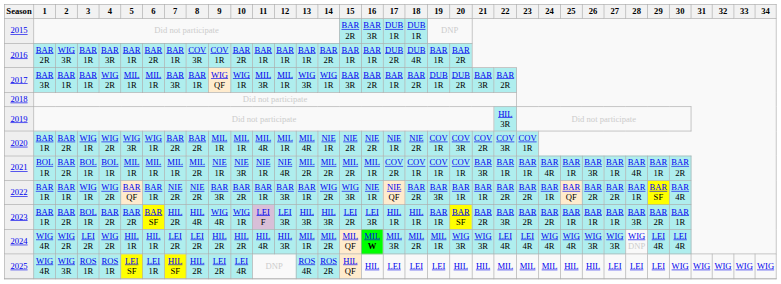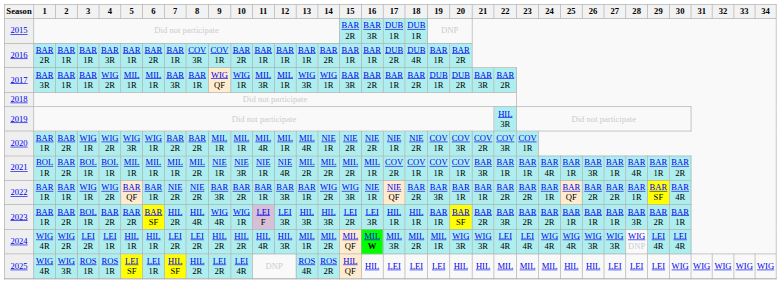 <table class="wikitable" style="width:20%; margin:0; font-size:84%">
 <tr>
 <th>Season</th>
 <th>1</th>
 <th>2</th>
 <th>3</th>
 <th>4</th>
 <th>5</th>
 <th>6</th>
 <th>7</th>
 <th>8</th>
 <th>9</th>
 <th>10</th>
 <th>11</th>
 <th>12</th>
 <th>13</th>
 <th>14</th>
 <th>15</th>
 <th>16</th>
 <th>17</th>
 <th>18</th>
 <th>19</th>
 <th>20</th>
 <th>21</th>
 <th>22</th>
 <th>23</th>
 <th>24</th>
 <th>25</th>
 <th>26</th>
 <th>27</th>
 <th>28</th>
 <th>29</th>
 <th>30</th>
 <th>31</th>
 <th>32</th>
 <th>33</th>
 <th>34</th>
 </tr>
 <tr>
 <td style="text-align:center; background:#efefef;"><a href='#'>2015</a> <br></td>
 <td colspan="14" style="text-align:center; color:#ccc;">Did not participate</td>
 <td style="text-align:center; background:#afeeee;"><a href='#'>BAR</a><br>2R</td>
 <td style="text-align:center; background:#afeeee;"><a href='#'>BAR</a><br>3R</td>
 <td style="text-align:center; background:#afeeee;"><a href='#'>DUB</a><br>1R</td>
 <td style="text-align:center; background:#afeeee;"><a href='#'>DUB</a><br>1R</td>
 <td colspan="2" style="text-align:center; color:#ccc;">DNP</td>
 </tr>
 <tr>
 <td style="text-align:center; background:#efefef;"><a href='#'>2016</a></td>
 <td style="text-align:center; background:#afeeee;"><a href='#'>BAR</a><br>2R</td>
-<td style="text-align:center; background:#afeeee;"><a href='#'>WIG</a><br>3R</td>
+<td style="text-align:center; background:#afeeee;"><a href='#'>BAR</a><br>1R</td>
 <td style="text-align:center; background:#afeeee;"><a href='#'>BAR</a><br>1R</td>
 <td style="text-align:center; background:#afeeee;"><a href='#'>BAR</a><br>3R</td>
 <td style="text-align:center; background:#afeeee;"><a href='#'>BAR</a><br>1R</td>
 <td style="text-align:center; background:#afeeee;"><a href='#'>BAR</a><br>2R</td>
 <td style="text-align:center; background:#afeeee;"><a href='#'>BAR</a><br>1R</td>
 <td style="text-align:center; background:#afeeee;"><a href='#'>COV</a><br>3R</td>
 <td style="text-align:center; background:#afeeee;"><a href='#'>COV</a><br>1R</td>
 <td style="text-align:center; background:#afeeee;"><a href='#'>BAR</a><br>2R</td>
 <td style="text-align:center; background:#afeeee;"><a href='#'>BAR</a><br>1R</td>
 <td style="text-align:center; background:#afeeee;"><a href='#'>BAR</a><br>1R</td>
 <td style="text-align:center; background:#afeeee;"><a href='#'>BAR</a><br>1R</td>
 <td style="text-align:center; background:#afeeee;"><a href='#'>BAR</a><br>2R</td>
 <td style="text-align:center; background:#afeeee;"><a href='#'>BAR</a><br>1R</td>
 <td style="text-align:center; background:#afeeee;"><a href='#'>BAR</a><br>1R</td>
 <td style="text-align:center; background:#afeeee;"><a href='#'>DUB</a><br>2R</td>
 <td style="text-align:center; background:#afeeee;"><a href='#'>DUB</a><br>4R</td>
 <td style="text-align:center; background:#afeeee;"><a href='#'>BAR</a><br>1R</td>
 <td style="text-align:center; background:#afeeee;"><a href='#'>BAR</a><br>2R</td>
 </tr>
 <tr>
 <td style="text-align:center; background:#efefef;"><a href='#'>2017</a></td>
 <td style="text-align:center; background:#afeeee;"><a href='#'>BAR</a><br>3R</td>
 <td style="text-align:center; background:#afeeee;"><a href='#'>BAR</a><br>1R</td>
 <td style="text-align:center; background:#afeeee;"><a href='#'>BAR</a><br>1R</td>
 <td style="text-align:center; background:#afeeee;"><a href='#'>WIG</a><br>2R</td>
 <td style="text-align:center; background:#afeeee;"><a href='#'>MIL</a><br>1R</td>
 <td style="text-align:center; background:#afeeee;"><a href='#'>MIL</a><br>1R</td>
 <td style="text-align:center; background:#afeeee;"><a href='#'>BAR</a><br>3R</td>
 <td style="text-align:center; background:#afeeee;"><a href='#'>BAR</a><br>1R</td>
 <td style="text-align:center; background:#ffebcd;"><a href='#'>WIG</a><br>QF</td>
 <td style="text-align:center; background:#afeeee;"><a href='#'>WIG</a><br>1R</td>
 <td style="text-align:center; background:#afeeee;"><a href='#'>MIL</a><br>3R</td>
 <td style="text-align:center; background:#afeeee;"><a href='#'>MIL</a><br>1R</td>
 <td style="text-align:center; background:#afeeee;"><a href='#'>WIG</a><br>3R</td>
 <td style="text-align:center; background:#afeeee;"><a href='#'>WIG</a><br>1R</td>
 <td style="text-align:center; background:#afeeee;"><a href='#'>BAR</a><br>3R</td>
 <td style="text-align:center; background:#afeeee;"><a href='#'>BAR</a><br>2R</td>
 <td style="text-align:center; background:#afeeee;"><a href='#'>BAR</a><br>1R</td>
 <td style="text-align:center; background:#afeeee;"><a href='#'>BAR</a><br>2R</td>
 <td style="text-align:center; background:#afeeee;"><a href='#'>DUB</a><br>1R</td>
 <td style="text-align:center; background:#afeeee;"><a href='#'>DUB</a><br>2R</td>
 <td style="text-align:center; background:#afeeee;"><a href='#'>BAR</a><br>3R</td>
 <td style="text-align:center; background:#afeeee;"><a href='#'>BAR</a><br>2R</td>
 </tr>
 <tr>
 <td style="text-align:center; background:#efefef;"><a href='#'>2018</a> <br></td>
 <td colspan="22" style="text-align:center; color:#ccc;">Did not participate</td>
 </tr>
 <tr>
 <td style="text-align:center; background:#efefef;"><a href='#'>2019</a> <br></td>
 <td colspan="21" style="text-align:center; color:#ccc;">Did not participate</td>
 <td style="text-align:center; background:#afeeee;"><a href='#'>HIL</a><br>3R</td>
 <td colspan="8" style="text-align:center; color:#ccc;">Did not participate</td>
 </tr>
 <tr>
 <td style="text-align:center; background:#efefef;"><a href='#'>2020</a></td>
 <td style="text-align:center; background:#afeeee;"><a href='#'>BAR</a><br>1R</td>
 <td style="text-align:center; background:#afeeee;"><a href='#'>BAR</a><br>2R</td>
 <td style="text-align:center; background:#afeeee;"><a href='#'>WIG</a><br>1R</td>
 <td style="text-align:center; background:#afeeee;"><a href='#'>WIG</a><br>2R</td>
 <td style="text-align:center; background:#afeeee;"><a href='#'>WIG</a><br>3R</td>
 <td style="text-align:center; background:#afeeee;"><a href='#'>WIG</a><br>1R</td>
 <td style="text-align:center; background:#afeeee;"><a href='#'>BAR</a><br>2R</td>
 <td style="text-align:center; background:#afeeee;"><a href='#'>BAR</a><br>2R</td>
 <td style="text-align:center; background:#afeeee;"><a href='#'>MIL</a><br>1R</td>
 <td style="text-align:center; background:#afeeee;"><a href='#'>MIL</a><br>1R</td>
 <td style="text-align:center; background:#afeeee;"><a href='#'>MIL</a><br>4R</td>
 <td style="text-align:center; background:#afeeee;"><a href='#'>MIL</a><br>1R</td>
 <td style="text-align:center; background:#afeeee;"><a href='#'>MIL</a><br>4R</td>
 <td style="text-align:center; background:#afeeee;"><a href='#'>NIE</a><br>1R</td>
 <td style="text-align:center; background:#afeeee;"><a href='#'>NIE</a><br>2R</td>
 <td style="text-align:center; background:#afeeee;"><a href='#'>NIE</a><br>2R</td>
 <td style="text-align:center; background:#afeeee;"><a href='#'>NIE</a><br>1R</td>
 <td style="text-align:center; background:#afeeee;"><a href='#'>NIE</a><br>2R</td>
 <td style="text-align:center; background:#afeeee;"><a href='#'>COV</a><br>1R</td>
 <td style="text-align:center; background:#afeeee;"><a href='#'>COV</a><br>3R</td>
 <td style="text-align:center; background:#afeeee;"><a href='#'>COV</a><br>2R</td>
 <td style="text-align:center; background:#afeeee;"><a href='#'>COV</a><br>3R</td>
 <td style="text-align:center; background:#afeeee;"><a href='#'>COV</a><br>1R</td>
 </tr>
 <tr>
 <td style="text-align:center; background:#efefef;"><a href='#'>2021</a></td>
 <td style="text-align:center; background:#afeeee;"><a href='#'>BOL</a><br>1R</td>
 <td style="text-align:center; background:#afeeee;"><a href='#'>BAR</a><br>2R</td>
 <td style="text-align:center; background:#afeeee;"><a href='#'>BOL</a><br>1R</td>
 <td style="text-align:center; background:#afeeee;"><a href='#'>BOL</a><br>1R</td>
 <td style="text-align:center; background:#afeeee;"><a href='#'>MIL</a><br>1R</td>
 <td style="text-align:center; background:#afeeee;"><a href='#'>MIL</a><br>1R</td>
 <td style="text-align:center; background:#afeeee;"><a href='#'>MIL</a><br>1R</td>
 <td style="text-align:center; background:#afeeee;"><a href='#'>MIL</a><br>2R</td>
 <td style="text-align:center; background:#afeeee;"><a href='#'>NIE</a><br>1R</td>
 <td style="text-align:center; background:#afeeee;"><a href='#'>NIE</a><br>3R</td>
 <td style="text-align:center; background:#afeeee;"><a href='#'>NIE</a><br>1R</td>
 <td style="text-align:center; background:#afeeee;"><a href='#'>NIE</a><br>4R</td>
 <td style="text-align:center; background:#afeeee;"><a href='#'>MIL</a><br>2R</td>
 <td style="text-align:center; background:#afeeee;"><a href='#'>MIL</a><br>2R</td>
 <td style="text-align:center; background:#afeeee;"><a href='#'>MIL</a><br>2R</td>
 <td style="text-align:center; background:#afeeee;"><a href='#'>MIL</a><br>1R</td>
 <td style="text-align:center; background:#afeeee;"><a href='#'>COV</a><br>2R</td>
 <td style="text-align:center; background:#afeeee;"><a href='#'>COV</a><br>1R</td>
 <td style="text-align:center; background:#afeeee;"><a href='#'>COV</a><br>1R</td>
 <td style="text-align:center; background:#afeeee;"><a href='#'>COV</a><br>1R</td>
 <td style="text-align:center; background:#afeeee;"><a href='#'>BAR</a><br>3R</td>
 <td style="text-align:center; background:#afeeee;"><a href='#'>BAR</a><br>1R</td>
 <td style="text-align:center; background:#afeeee;"><a href='#'>BAR</a><br>1R</td>
 <td style="text-align:center; background:#afeeee;"><a href='#'>BAR</a><br>4R</td>
 <td style="text-align:center; background:#afeeee;"><a href='#'>BAR</a><br>1R</td>
 <td style="text-align:center; background:#afeeee;"><a href='#'>BAR</a><br>3R</td>
 <td style="text-align:center; background:#afeeee;"><a href='#'>BAR</a><br>1R</td>
 <td style="text-align:center; background:#afeeee;"><a href='#'>BAR</a><br>4R</td>
 <td style="text-align:center; background:#afeeee;"><a href='#'>BAR</a><br>1R</td>
 <td style="text-align:center; background:#afeeee;"><a href='#'>BAR</a><br>2R</td>
 </tr>
 <tr>
 <td style="text-align:center; background:#efefef;"><a href='#'>2022</a></td>
 <td style="text-align:center; background:#afeeee;"><a href='#'>BAR</a><br>1R</td>
 <td style="text-align:center; background:#afeeee;"><a href='#'>BAR</a><br>1R</td>
 <td style="text-align:center; background:#afeeee;"><a href='#'>WIG</a><br>1R</td>
 <td style="text-align:center; background:#afeeee;"><a href='#'>WIG</a><br>2R</td>
 <td style="text-align:center; background:#ffebcd;"><a href='#'>BAR</a><br>QF</td>
 <td style="text-align:center; background:#afeeee;"><a href='#'>BAR</a><br>1R</td>
 <td style="text-align:center; background:#afeeee;"><a href='#'>NIE</a><br>2R</td>
 <td style="text-align:center; background:#afeeee;"><a href='#'>NIE</a><br>2R</td>
 <td style="text-align:center; background:#afeeee;"><a href='#'>BAR</a><br>3R</td>
 <td style="text-align:center; background:#afeeee;"><a href='#'>BAR</a><br>2R</td>
 <td style="text-align:center; background:#afeeee;"><a href='#'>BAR</a><br>1R</td>
 <td style="text-align:center; background:#afeeee;"><a href='#'>BAR</a><br>3R</td>
 <td style="text-align:center; background:#afeeee;"><a href='#'>BAR</a><br>1R</td>
 <td style="text-align:center; background:#afeeee;"><a href='#'>WIG</a><br>2R</td>
 <td style="text-align:center; background:#afeeee;"><a href='#'>WIG</a><br>3R</td>
 <td style="text-align:center; background:#afeeee;"><a href='#'>NIE</a><br>1R</td>
 <td style="text-align:center; background:#ffebcd;"><a href='#'>NIE</a><br>QF</td>
 <td style="text-align:center; background:#afeeee;"><a href='#'>BAR</a><br>2R</td>
 <td style="text-align:center; background:#afeeee;"><a href='#'>BAR</a><br>3R</td>
 <td style="text-align:center; background:#afeeee;"><a href='#'>BAR</a><br>1R</td>
 <td style="text-align:center; background:#afeeee;"><a href='#'>BAR</a><br>1R</td>
 <td style="text-align:center; background:#afeeee;"><a href='#'>BAR</a><br>2R</td>
 <td style="text-align:center; background:#afeeee;"><a href='#'>BAR</a><br>2R</td>
 <td style="text-align:center; background:#afeeee;"><a href='#'>BAR</a><br>1R</td>
 <td style="text-align:center; background:#ffebcd;"><a href='#'>BAR</a><br>QF</td>
 <td style="text-align:center; background:#afeeee;"><a href='#'>BAR</a><br>2R</td>
 <td style="text-align:center; background:#afeeee;"><a href='#'>BAR</a><br>2R</td>
 <td style="text-align:center; background:#afeeee;"><a href='#'>BAR</a><br>1R</td>
 <td style="text-align:center; background:yellow;"><a href='#'>BAR</a><br>SF</td>
 <td style="text-align:center; background:#afeeee;"><a href='#'>BAR</a><br>4R</td>
 </tr>
 <tr>
 <td style="text-align:center; background:#efefef;"><a href='#'>2023</a></td>
 <td style="text-align:center; background:#afeeee;"><a href='#'>BAR</a><br>1R</td>
 <td style="text-align:center; background:#afeeee;"><a href='#'>BAR</a><br>2R</td>
 <td style="text-align:center; background:#afeeee;"><a href='#'>BOL</a><br>1R</td>
 <td style="text-align:center; background:#afeeee;"><a href='#'>BAR</a><br>2R</td>
 <td style="text-align:center; background:#afeeee;"><a href='#'>BAR</a><br>2R</td>
 <td style="text-align:center; background:yellow;"><a href='#'>BAR</a><br>SF</td>
 <td style="text-align:center; background:#afeeee;"><a href='#'>HIL</a><br>2R</td>
 <td style="text-align:center; background:#afeeee;"><a href='#'>HIL</a><br>4R</td>
 <td style="text-align:center; background:#afeeee;"><a href='#'>WIG</a><br>4R</td>
 <td style="text-align:center; background:#afeeee;"><a href='#'>WIG</a><br>1R</td>
 <td style="text-align:center; background:thistle;"><a href='#'>LEI</a><br>F</td>
 <td style="text-align:center; background:#afeeee;"><a href='#'>LEI</a><br>3R</td>
 <td style="text-align:center; background:#afeeee;"><a href='#'>HIL</a><br>3R</td>
 <td style="text-align:center; background:#afeeee;"><a href='#'>HIL</a><br>3R</td>
 <td style="text-align:center; background:#afeeee;"><a href='#'>LEI</a><br>2R</td>
 <td style="text-align:center; background:#afeeee;"><a href='#'>LEI</a><br>3R</td>
 <td style="text-align:center; background:#afeeee;"><a href='#'>HIL</a><br>1R</td>
 <td style="text-align:center; background:#afeeee;"><a href='#'>HIL</a><br>1R</td>
 <td style="text-align:center; background:#afeeee;"><a href='#'>BAR</a><br>1R</td>
 <td style="text-align:center; background:yellow;"><a href='#'>BAR</a><br>SF</td>
 <td style="text-align:center; background:#afeeee;"><a href='#'>BAR</a><br>2R</td>
 <td style="text-align:center; background:#afeeee;"><a href='#'>BAR</a><br>3R</td>
 <td style="text-align:center; background:#afeeee;"><a href='#'>BAR</a><br>2R</td>
 <td style="text-align:center; background:#afeeee;"><a href='#'>BAR</a><br>2R</td>
 <td style="text-align:center; background:#afeeee;"><a href='#'>BAR</a><br>1R</td>
 <td style="text-align:center; background:#afeeee;"><a href='#'>BAR</a><br>1R</td>
 <td style="text-align:center; background:#afeeee;"><a href='#'>BAR</a><br>1R</td>
 <td style="text-align:center; background:#afeeee;"><a href='#'>BAR</a><br>3R</td>
 <td style="text-align:center; background:#afeeee;"><a href='#'>BAR</a><br>2R</td>
 <td style="text-align:center; background:#afeeee;"><a href='#'>BAR</a><br>1R</td>
 </tr>
 <tr>
 <td style="text-align:center; background:#efefef;"><a href='#'>2024</a></td>
 <td style="text-align:center; background:#afeeee;"><a href='#'>WIG</a><br>4R</td>
 <td style="text-align:center; background:#afeeee;"><a href='#'>WIG</a><br>2R</td>
 <td style="text-align:center; background:#afeeee;"><a href='#'>LEI</a><br>2R</td>
-<td style="text-align:center; background:#afeeee;"><a href='#'>WIG</a><br>2R</td>
+<td style="text-align:center; background:#afeeee;"><a href='#'>LEI</a><br>1R</td>
 <td style="text-align:center; background:#afeeee;"><a href='#'>HIL</a><br>1R</td>
 <td style="text-align:center; background:#afeeee;"><a href='#'>HIL</a><br>1R</td>
 <td style="text-align:center; background:#afeeee;"><a href='#'>LEI</a><br>2R</td>
 <td style="text-align:center; background:#afeeee;"><a href='#'>LEI</a><br>2R</td>
 <td style="text-align:center; background:#afeeee;"><a href='#'>HIL</a><br>2R</td>
 <td style="text-align:center; background:#afeeee;"><a href='#'>HIL</a><br>2R</td>
 <td style="text-align:center; background:#afeeee;"><a href='#'>HIL</a><br>4R</td>
 <td style="text-align:center; background:#afeeee;"><a href='#'>HIL</a><br>3R</td>
 <td style="text-align:center; background:#afeeee;"><a href='#'>MIL</a><br>1R</td>
 <td style="text-align:center; background:#afeeee;"><a href='#'>MIL</a><br>2R</td>
 <td style="text-align:center; background:#ffebcd;"><a href='#'>MIL</a><br>QF</td>
 <td style="text-align:center; background:lime;"><a href='#'>MIL</a><br><strong>W</strong></td>
 <td style="text-align:center; background:#afeeee;"><a href='#'>MIL</a><br>3R</td>
 <td style="text-align:center; background:#afeeee;"><a href='#'>MIL</a><br>2R</td>
 <td style="text-align:center; background:#afeeee;"><a href='#'>MIL</a><br>1R</td>
 <td style="text-align:center; background:#afeeee;"><a href='#'>WIG</a><br>3R</td>
 <td style="text-align:center; background:#afeeee;"><a href='#'>WIG</a><br>3R</td>
 <td style="text-align:center; background:#afeeee;"><a href='#'>LEI</a><br>4R</td>
 <td style="text-align:center; background:#afeeee;"><a href='#'>LEI</a><br>4R</td>
 <td style="text-align:center; background:#afeeee;"><a href='#'>WIG</a><br>4R</td>
 <td style="text-align:center; background:#afeeee;"><a href='#'>WIG</a><br>4R</td>
 <td style="text-align:center;background:#afeeee;"><a href='#'>WIG</a><br>3R</td>
 <td style="text-align:center; background:#afeeee;"><a href='#'>WIG</a><br>3R</td>
 <td style="text-align:center; color:#ccc;"><a href='#'>WIG</a><br>DNP</td>
 <td style="text-align:center; background:#afeeee;"><a href='#'>LEI</a><br>4R</td>
 <td style="text-align:center; background:#afeeee;"><a href='#'>LEI</a><br>4R</td>
 </tr>
 <tr>
 <td style="text-align:center; background:#efefef;"><a href='#'>2025</a></td>
 <td style="text-align:center; background:#afeeee;"><a href='#'>WIG</a><br>4R</td>
 <td style="text-align:center; background:#afeeee;"><a href='#'>WIG</a><br>3R</td>
 <td style="text-align:center; background:#afeeee;"><a href='#'>ROS</a><br>1R</td>
 <td style="text-align:center; background:#afeeee;"><a href='#'>ROS</a><br>1R</td>
 <td style="text-align:center; background:yellow;"><a href='#'>LEI</a><br>SF</td>
 <td style="text-align:center; background:#afeeee;"><a href='#'>LEI</a><br>1R</td>
 <td style="text-align:center; background:yellow;"><a href='#'>HIL</a><br>SF</td>
 <td style="text-align:center; background:#afeeee;"><a href='#'>HIL</a><br>2R</td>
 <td style="text-align:center; background:#afeeee;"><a href='#'>LEI</a><br>2R</td>
 <td style="text-align:center; background:#afeeee;"><a href='#'>LEI</a><br>4R</td>
 <td colspan=2 style="text-align:center; color:#ccc;">DNP</td>
 <td style="text-align:center; background:#afeeee;"><a href='#'>ROS</a><br>4R</td>
 <td style="text-align:center; background:#afeeee;"><a href='#'>ROS</a><br>2R</td>
 <td style="text-align:center; background:#ffebcd;"><a href='#'>HIL</a><br>QF</td>
 <td style="text-align:center; background:#;"><a href='#'>HIL</a><br></td>
 <td style="text-align:center; background:#;"><a href='#'>LEI</a><br></td>
 <td style="text-align:center; background:#;"><a href='#'>LEI</a><br></td>
 <td style="text-align:center; background:#;"><a href='#'>LEI</a><br></td>
 <td style="text-align:center; background:#;"><a href='#'>HIL</a><br></td>
 <td style="text-align:center; background:#;"><a href='#'>HIL</a><br></td>
 <td style="text-align:center; background:#;"><a href='#'>MIL</a><br></td>
 <td style="text-align:center; background:#;"><a href='#'>MIL</a><br></td>
 <td style="text-align:center; background:#;"><a href='#'>MIL</a><br></td>
 <td style="text-align:center; background:#;"><a href='#'>HIL</a><br></td>
 <td style="text-align:center; background:#;"><a href='#'>HIL</a><br></td>
 <td style="text-align:center; background:#;"><a href='#'>LEI</a><br></td>
 <td style="text-align:center; background:#;"><a href='#'>LEI</a><br></td>
 <td style="text-align:center; background:#;"><a href='#'>LEI</a><br></td>
 <td style="text-align:center; background:#;"><a href='#'>WIG</a><br></td>
 <td style="text-align:center; background:#;"><a href='#'>WIG</a><br></td>
 <td style="text-align:center; background:#;"><a href='#'>WIG</a><br></td>
 <td style="text-align:center; background:#;"><a href='#'>WIG</a><br></td>
 <td style="text-align:center; background:#;"><a href='#'>WIG</a><br></td>
 </tr>
 <tr>
 </tr>
 </table>
